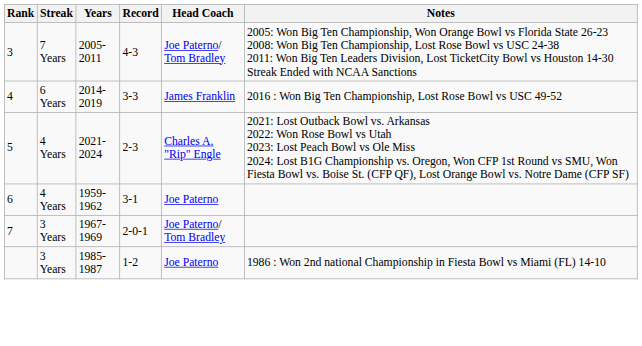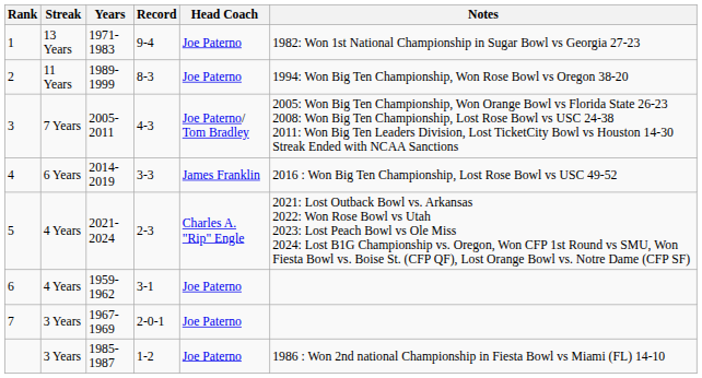 <table class="wikitable">
 <tr>
 <th>Rank</th>
 <th>Streak</th>
 <th>Years</th>
 <th>Record</th>
 <th>Head Coach</th>
 <th>Notes</th>
+</tr>
+<tr>
+<td>1</td>
+<td>13 Years</td>
+<td>1971-1983</td>
+<td>9-4</td>
+<td><a href='#'>Joe Paterno</a></td>
+<td>1982: Won 1st National Championship in Sugar Bowl vs Georgia 27-23</td>
+</tr>
+<tr>
+<td>2</td>
+<td>11 Years</td>
+<td>1989-1999</td>
+<td>8-3</td>
+<td><a href='#'>Joe Paterno</a></td>
+<td>1994: Won Big Ten Championship, Won Rose Bowl vs Oregon 38-20</td>
 </tr>
 <tr>
 <td>3</td>
 <td>7 Years</td>
 <td>2005-2011</td>
 <td>4-3</td>
 <td><a href='#'>Joe Paterno</a>/ <a href='#'>Tom Bradley</a></td>
 <td>2005: Won Big Ten Championship, Won Orange Bowl vs Florida State 26-23<br>2008: Won Big Ten Championship, Lost Rose Bowl vs USC 24-38<br>2011: Won Big Ten Leaders Division, Lost TicketCity Bowl vs Houston 14-30<br>Streak Ended with NCAA Sanctions</td>
 </tr>
 <tr>
 <td>4</td>
 <td>6 Years</td>
 <td>2014-2019</td>
 <td>3-3</td>
 <td><a href='#'>James Franklin</a></td>
 <td>2016 : Won Big Ten Championship, Lost Rose Bowl vs USC 49-52</td>
 </tr>
 <tr>
 <td>5</td>
 <td>4 Years</td>
 <td>2021-2024</td>
 <td>2-3</td>
 <td><a href='#'>Charles A. "Rip" Engle</a></td>
 <td>2021: Lost Outback Bowl vs. Arkansas<br>2022: Won Rose Bowl vs Utah<br>2023: Lost Peach Bowl vs Ole Miss<br>2024: Lost B1G Championship vs. Oregon, Won CFP 1st Round vs SMU, Won Fiesta Bowl vs. Boise St. (CFP QF), Lost Orange Bowl vs. Notre Dame (CFP SF)</td>
 </tr>
 <tr>
 <td>6</td>
 <td>4 Years</td>
 <td>1959-1962</td>
 <td>3-1</td>
 <td><a href='#'>Joe Paterno</a></td>
 <td></td>
 </tr>
 <tr>
 <td>7</td>
 <td>3 Years</td>
 <td>1967-1969</td>
 <td>2-0-1</td>
-<td><a href='#'>Joe Paterno</a>/ <a href='#'>Tom Bradley</a></td>
+<td><a href='#'>Joe Paterno</a></td>
 <td></td>
 </tr>
 <tr>
 <td></td>
 <td>3 Years</td>
 <td>1985-1987</td>
 <td>1-2</td>
 <td><a href='#'>Joe Paterno</a></td>
 <td>1986 : Won 2nd national Championship in Fiesta Bowl vs Miami (FL) 14-10</td>
 </tr>
 </table>
